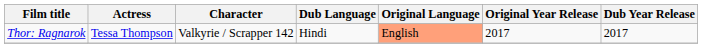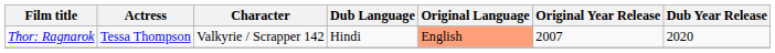 <table class="wikitable">
 <tr>
 <th>Film title</th>
 <th>Actress</th>
 <th>Character</th>
 <th>Dub Language</th>
 <th>Original Language</th>
 <th>Original Year Release</th>
 <th>Dub Year Release</th>
 </tr>
 <tr>
 <td><em><a href='#'>Thor: Ragnarok</a></em></td>
 <td><a href='#'>Tessa Thompson</a></td>
 <td>Valkyrie / Scrapper 142</td>
 <td>Hindi</td>
 <td style="background: lightsalmon;">English</td>
-<td>2017</td>
-<td>2017</td>
+<td>2007</td>
+<td>2020</td>
 </tr>
 <tr>
 </tr>
 </table>
